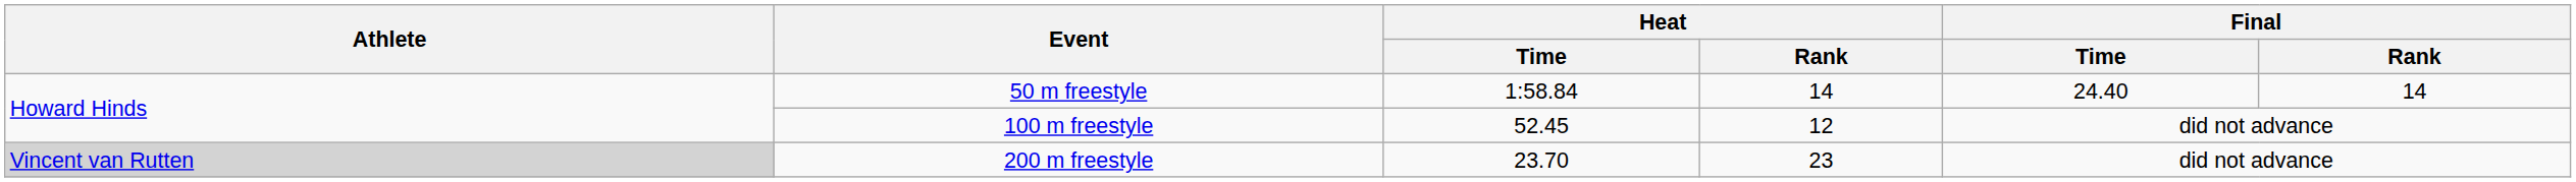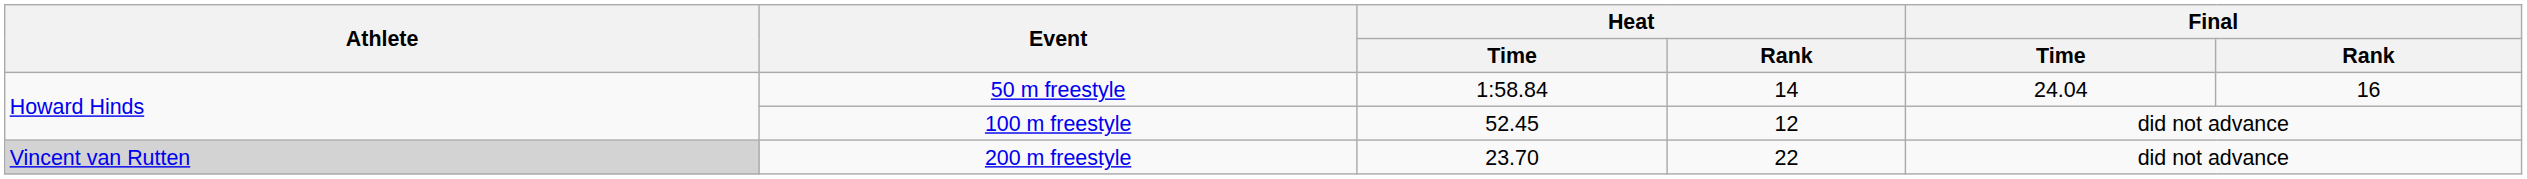 <table class=wikitable style="font-size:95%" width="90%">
 <tr>
 <th rowspan="2">Athlete</th>
 <th rowspan="2">Event</th>
 <th colspan="2">Heat</th>
 <th colspan="2">Final</th>
 </tr>
 <tr>
 <th>Time</th>
 <th>Rank</th>
 <th>Time</th>
 <th>Rank</th>
 </tr>
 <tr>
 <td rowspan=2 width=30%><a href='#'>Howard Hinds</a></td>
 <td align=center><a href='#'>50 m freestyle</a></td>
 <td align=center>1:58.84</td>
 <td align=center>14</td>
-<td align=center>24.40</td>
-<td align=center>14</td>
+<td align=center>24.04</td>
+<td align=center>16</td>
 </tr>
 <tr>
 <td align=center><a href='#'>100 m freestyle</a></td>
 <td align=center>52.45</td>
 <td align=center>12</td>
 <td colspan=2 align=center>did not advance</td>
 </tr>
 <tr>
 <td width=30% style="background: lightgrey;"><a href='#'>Vincent van Rutten</a></td>
 <td align=center><a href='#'>200 m freestyle</a></td>
 <td align=center>23.70</td>
-<td align=center>23</td>
+<td align=center>22</td>
 <td colspan=2 align=center>did not advance</td>
 </tr>
 </table>
